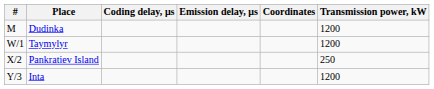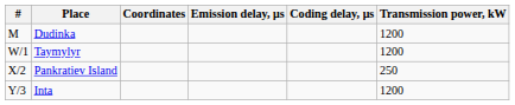 <table class="wikitable">
 <tr>
 <th>#</th>
 <th>Place</th>
+<th>Coordinates</th>
+<th>Emission delay, μs</th>
 <th>Coding delay, μs</th>
-<th>Emission delay, μs</th>
-<th>Coordinates</th>
 <th>Transmission power, kW</th>
 </tr>
 <tr>
 <td>M</td>
 <td><a href='#'>Dudinka</a></td>
 <td></td>
 <td></td>
 <td></td>
 <td>1200</td>
 </tr>
 <tr>
 <td>W/1</td>
 <td><a href='#'>Taymylyr</a></td>
 <td></td>
 <td></td>
 <td></td>
 <td>1200</td>
 </tr>
 <tr>
 <td>X/2</td>
 <td><a href='#'>Pankratiev Island</a></td>
 <td></td>
 <td></td>
 <td></td>
 <td>250</td>
 </tr>
 <tr>
 <td>Y/3</td>
 <td><a href='#'>Inta</a></td>
 <td></td>
 <td></td>
 <td></td>
 <td>1200</td>
 </tr>
 </table>
